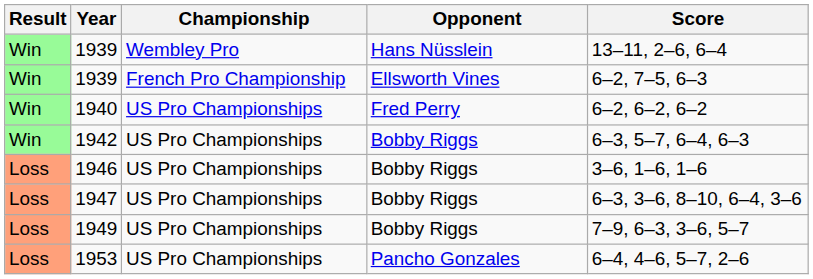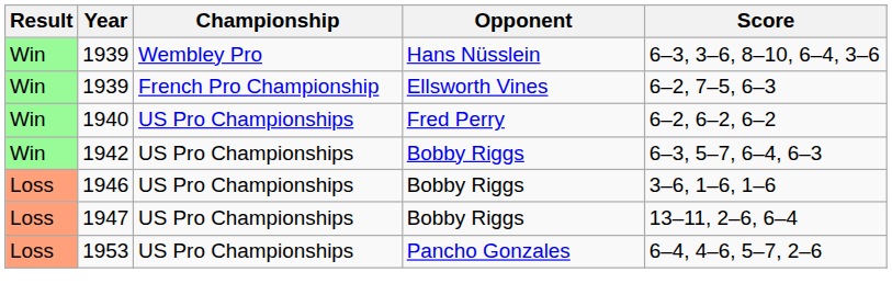 <table class="sortable wikitable">
 <tr>
 <th style="width:45px">Result</th>
 <th style="width:35px">Year</th>
 <th style="width:200px">Championship</th>
 <th style="width:180px">Opponent</th>
 <th style="width:180px" class="unsortable">Score</th>
 </tr>
 <tr>
 <td style="background:#98fb98;">Win</td>
 <td>1939</td>
 <td><a href='#'>Wembley Pro</a></td>
 <td> <a href='#'>Hans Nüsslein</a></td>
-<td>13–11, 2–6, 6–4</td>
+<td>6–3, 3–6, 8–10, 6–4, 3–6</td>
 </tr>
 <tr>
 <td style="background:#98fb98;">Win</td>
 <td>1939</td>
 <td><a href='#'>French Pro Championship</a></td>
 <td> <a href='#'>Ellsworth Vines</a></td>
 <td>6–2, 7–5, 6–3</td>
 </tr>
 <tr>
 <td style="background:#98fb98;">Win</td>
 <td>1940</td>
 <td><a href='#'>US Pro Championships</a></td>
 <td> <a href='#'>Fred Perry</a></td>
 <td>6–2, 6–2, 6–2</td>
 </tr>
 <tr>
 <td style="background:#98fb98;">Win</td>
 <td>1942</td>
 <td>US Pro Championships</td>
 <td> <a href='#'>Bobby Riggs</a></td>
 <td>6–3, 5–7, 6–4, 6–3</td>
 </tr>
 <tr>
 <td style="background:#ffa07a;">Loss</td>
 <td>1946</td>
 <td>US Pro Championships</td>
 <td> Bobby Riggs</td>
 <td>3–6, 1–6, 1–6</td>
 </tr>
 <tr>
 <td style="background:#ffa07a;">Loss</td>
 <td>1947</td>
 <td>US Pro Championships</td>
 <td> Bobby Riggs</td>
-<td>6–3, 3–6, 8–10, 6–4, 3–6</td>
-</tr>
-<tr>
-<td style="background:#ffa07a;">Loss</td>
-<td>1949</td>
-<td>US Pro Championships</td>
-<td> Bobby Riggs</td>
-<td>7–9, 6–3, 3–6, 5–7</td>
+<td>13–11, 2–6, 6–4</td>
 </tr>
 <tr>
 <td style="background:#ffa07a;">Loss</td>
 <td>1953</td>
 <td>US Pro Championships</td>
 <td> <a href='#'>Pancho Gonzales</a></td>
 <td>6–4, 4–6, 5–7, 2–6</td>
 </tr>
 </table>
